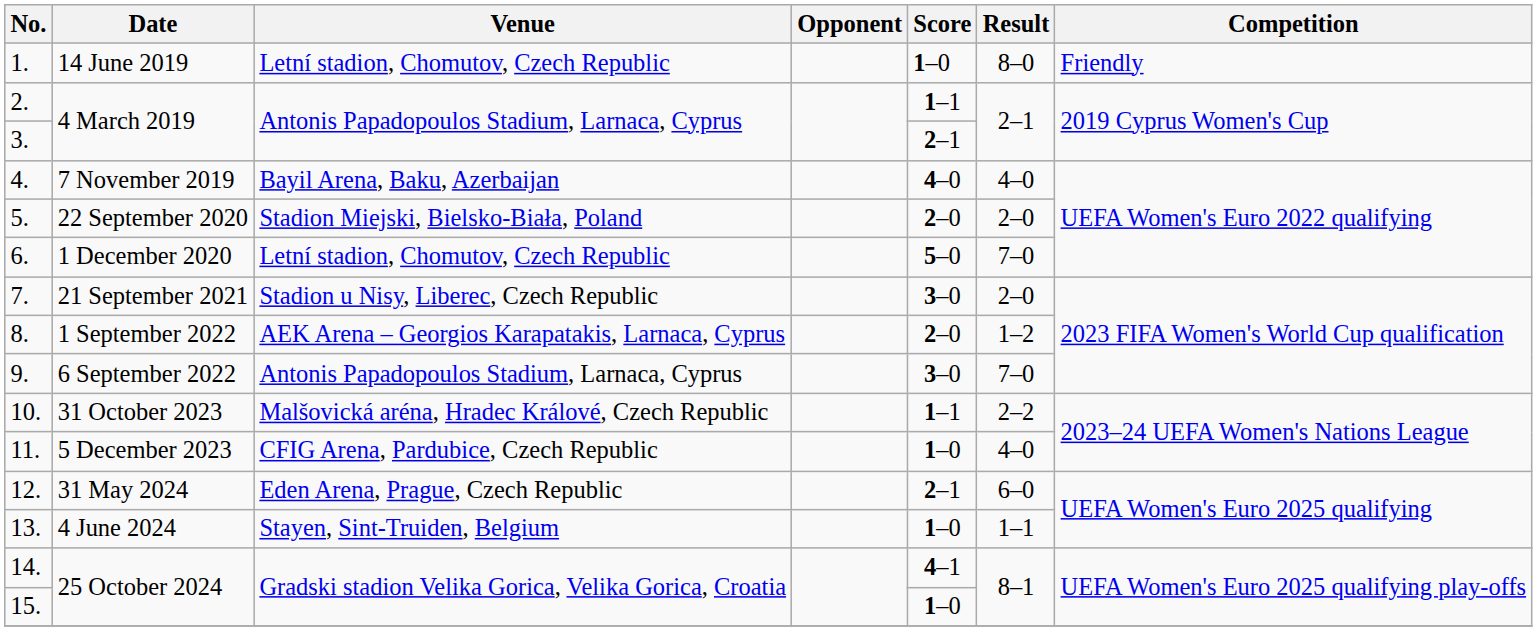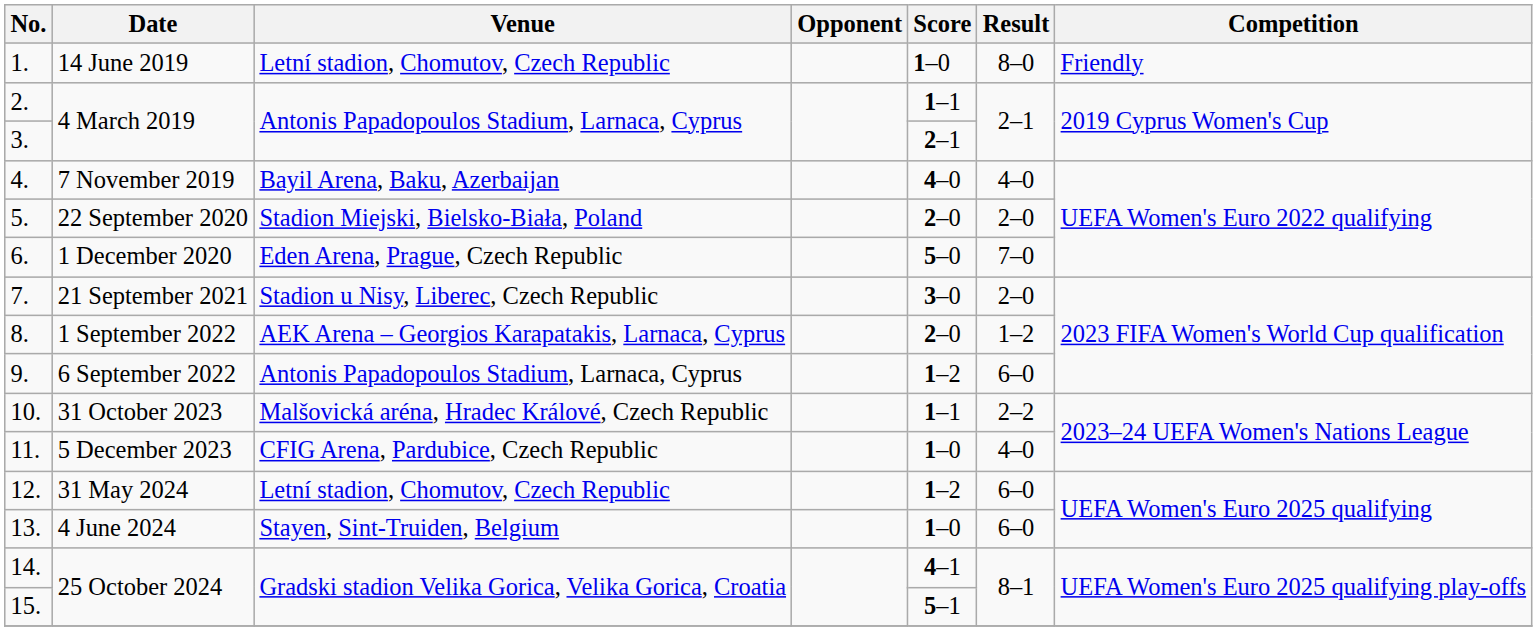 <table class="wikitable">
 <tr>
 <th>No.</th>
 <th>Date</th>
 <th>Venue</th>
 <th>Opponent</th>
 <th>Score</th>
 <th>Result</th>
 <th>Competition</th>
 </tr>
 <tr>
 <td>1.</td>
 <td>14 June 2019</td>
 <td><a href='#'>Letní stadion</a>, <a href='#'>Chomutov</a>, <a href='#'>Czech Republic</a></td>
 <td></td>
 <td align=ccenter><strong>1</strong>–0</td>
 <td align=center>8–0</td>
 <td><a href='#'>Friendly</a></td>
 </tr>
 <tr>
 <td>2.</td>
 <td rowspan=2>4 March 2019</td>
 <td rowspan=2><a href='#'>Antonis Papadopoulos Stadium</a>, <a href='#'>Larnaca</a>, <a href='#'>Cyprus</a></td>
 <td rowspan=2></td>
 <td align=center><strong>1</strong>–1</td>
 <td rowspan=2 align=center>2–1</td>
 <td rowspan=2><a href='#'>2019 Cyprus Women's Cup</a></td>
 </tr>
 <tr>
 <td>3.</td>
 <td align=center><strong>2</strong>–1</td>
 </tr>
 <tr>
 <td>4.</td>
 <td>7 November 2019</td>
 <td><a href='#'>Bayil Arena</a>, <a href='#'>Baku</a>, <a href='#'>Azerbaijan</a></td>
 <td></td>
 <td align=center><strong>4</strong>–0</td>
 <td align=center>4–0</td>
 <td rowspan=3><a href='#'>UEFA Women's Euro 2022 qualifying</a></td>
 </tr>
 <tr>
 <td>5.</td>
 <td>22 September 2020</td>
 <td><a href='#'>Stadion Miejski</a>, <a href='#'>Bielsko-Biała</a>, <a href='#'>Poland</a></td>
 <td></td>
 <td align=center><strong>2</strong>–0</td>
 <td align=center>2–0</td>
 </tr>
 <tr>
 <td>6.</td>
 <td>1 December 2020</td>
-<td><a href='#'>Letní stadion</a>, <a href='#'>Chomutov</a>, <a href='#'>Czech Republic</a></td>
+<td><a href='#'>Eden Arena</a>, <a href='#'>Prague</a>, Czech Republic</td>
 <td></td>
 <td align=center><strong>5</strong>–0</td>
 <td align=center>7–0</td>
 </tr>
 <tr>
 <td>7.</td>
 <td>21 September 2021</td>
 <td><a href='#'>Stadion u Nisy</a>, <a href='#'>Liberec</a>, Czech Republic</td>
 <td></td>
 <td align=center><strong>3</strong>–0</td>
 <td align=center>2–0</td>
 <td rowspan=3><a href='#'>2023 FIFA Women's World Cup qualification</a></td>
 </tr>
 <tr>
 <td>8.</td>
 <td>1 September 2022</td>
 <td><a href='#'>AEK Arena – Georgios Karapatakis</a>, <a href='#'>Larnaca</a>, <a href='#'>Cyprus</a></td>
 <td></td>
 <td align=center><strong>2</strong>–0</td>
 <td align=center>1–2</td>
 </tr>
 <tr>
 <td>9.</td>
 <td>6 September 2022</td>
 <td><a href='#'>Antonis Papadopoulos Stadium</a>, Larnaca, Cyprus</td>
 <td></td>
-<td align=center><strong>3</strong>–0</td>
-<td align=center>7–0</td>
+<td align=center><strong>1</strong>–2</td>
+<td align=center>6–0</td>
 </tr>
 <tr>
 <td>10.</td>
 <td>31 October 2023</td>
 <td><a href='#'>Malšovická aréna</a>, <a href='#'>Hradec Králové</a>, Czech Republic</td>
 <td></td>
 <td align=center><strong>1</strong>–1</td>
 <td align=center>2–2</td>
 <td rowspan=2><a href='#'>2023–24 UEFA Women's Nations League</a></td>
 </tr>
 <tr>
 <td>11.</td>
 <td>5 December 2023</td>
 <td><a href='#'>CFIG Arena</a>, <a href='#'>Pardubice</a>, Czech Republic</td>
 <td></td>
 <td align=center><strong>1</strong>–0</td>
 <td align=center>4–0</td>
 </tr>
 <tr>
 <td>12.</td>
 <td>31 May 2024</td>
-<td><a href='#'>Eden Arena</a>, <a href='#'>Prague</a>, Czech Republic</td>
+<td><a href='#'>Letní stadion</a>, <a href='#'>Chomutov</a>, <a href='#'>Czech Republic</a></td>
 <td></td>
-<td align=center><strong>2</strong>–1</td>
+<td align=center><strong>1</strong>–2</td>
 <td align=center>6–0</td>
 <td rowspan=2><a href='#'>UEFA Women's Euro 2025 qualifying</a></td>
 </tr>
 <tr>
 <td>13.</td>
 <td>4 June 2024</td>
 <td><a href='#'>Stayen</a>, <a href='#'>Sint-Truiden</a>, <a href='#'>Belgium</a></td>
 <td></td>
 <td align=center><strong>1</strong>–0</td>
-<td align=center>1–1</td>
+<td align=center>6–0</td>
 </tr>
 <tr>
 <td>14.</td>
 <td rowspan=2>25 October 2024</td>
 <td rowspan=2><a href='#'>Gradski stadion Velika Gorica</a>, <a href='#'>Velika Gorica</a>, <a href='#'>Croatia</a></td>
 <td rowspan=2></td>
 <td align=center><strong>4</strong>–1</td>
 <td rowspan=2 align=center>8–1</td>
 <td rowspan=2><a href='#'>UEFA Women's Euro 2025 qualifying play-offs</a></td>
 </tr>
 <tr>
 <td>15.</td>
-<td align=center><strong>1</strong>–0</td>
+<td align=center><strong>5</strong>–1</td>
 </tr>
 <tr>
 </tr>
 </table>
